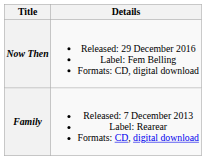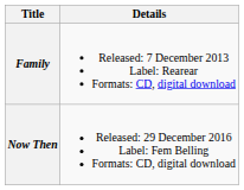 <table class="wikitable plainrowheaders" style="text-align:center;">
 <tr>
 <th>Title</th>
 <th>Details</th>
 </tr>
 <tr>
+<th scope="row"><em>Family</em></th>
+<td><br><ul><li>Released: 7 December 2013</li><li>Label: Rearear</li><li>Formats: <a href='#'>CD</a>, <a href='#'>digital download</a></li></ul></td>
+</tr>
+<tr>
 <th scope="row"><em>Now Then</em></th>
 <td><br><ul><li>Released: 29 December 2016</li><li>Label: Fem Belling</li><li>Formats: CD, digital download</li></ul></td>
 </tr>
-<tr>
-<th scope="row"><em>Family</em></th>
-<td><br><ul><li>Released: 7 December 2013</li><li>Label: Rearear</li><li>Formats: <a href='#'>CD</a>, <a href='#'>digital download</a></li></ul></td>
-</tr>
 </table>
